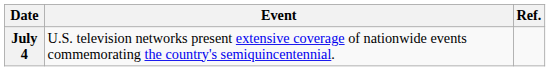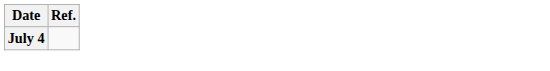 <table class="wikitable sortable">
 <tr>
 <th>Date</th>
-<th>Event</th>
 <th>Ref.</th>
 </tr>
 <tr>
 <th>July 4</th>
-<td>U.S. television networks present <a href='#'>extensive coverage</a> of nationwide events commemorating <a href='#'>the country's semiquincentennial</a>.</td>
 <td></td>
 </tr>
 </table>
